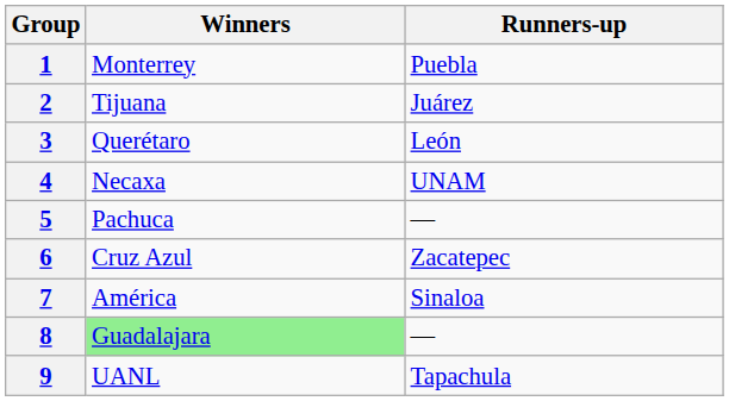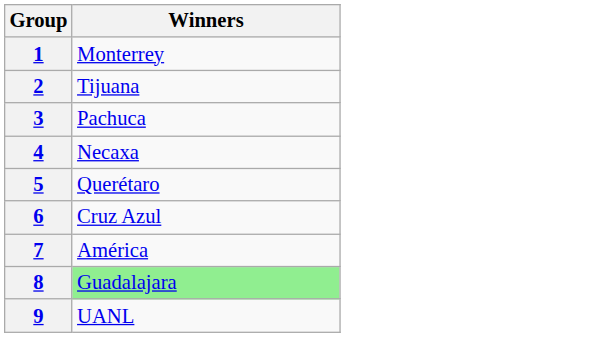 <table class="wikitable">
 <tr>
 <th>Group</th>
 <th width=200>Winners</th>
-<th width=200>Runners-up</th>
 </tr>
 <tr>
 <th><a href='#'>1</a></th>
 <td><a href='#'>Monterrey</a></td>
-<td><a href='#'>Puebla</a></td>
 </tr>
 <tr>
 <th><a href='#'>2</a></th>
 <td><a href='#'>Tijuana</a></td>
-<td><a href='#'>Juárez</a></td>
 </tr>
 <tr>
 <th><a href='#'>3</a></th>
-<td><a href='#'>Querétaro</a></td>
-<td><a href='#'>León</a></td>
+<td><a href='#'>Pachuca</a></td>
 </tr>
 <tr>
 <th><a href='#'>4</a></th>
 <td><a href='#'>Necaxa</a></td>
-<td><a href='#'>UNAM</a></td>
 </tr>
 <tr>
 <th><a href='#'>5</a></th>
-<td><a href='#'>Pachuca</a></td>
-<td>—</td>
+<td><a href='#'>Querétaro</a></td>
 </tr>
 <tr>
 <th><a href='#'>6</a></th>
 <td><a href='#'>Cruz Azul</a></td>
-<td><a href='#'>Zacatepec</a></td>
 </tr>
 <tr>
 <th><a href='#'>7</a></th>
 <td><a href='#'>América</a></td>
-<td><a href='#'>Sinaloa</a></td>
 </tr>
 <tr>
 <th><a href='#'>8</a></th>
 <td style="background: lightgreen;"><a href='#'>Guadalajara</a></td>
-<td>—</td>
 </tr>
 <tr>
 <th><a href='#'>9</a></th>
 <td><a href='#'>UANL</a></td>
-<td><a href='#'>Tapachula</a></td>
 </tr>
 </table>
